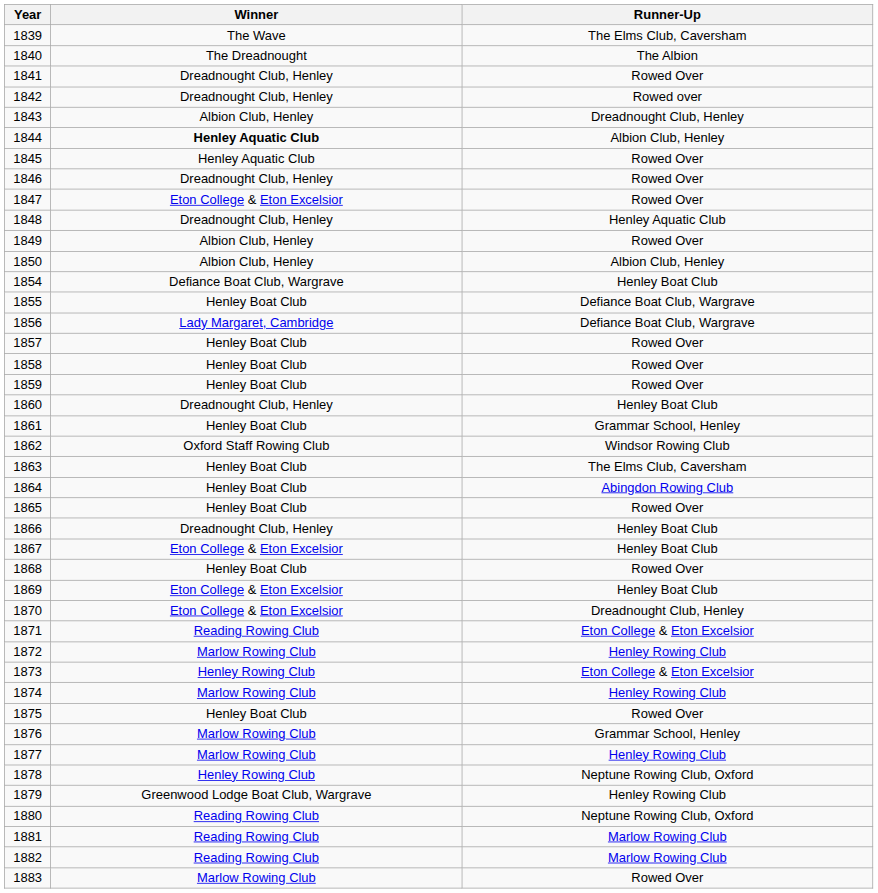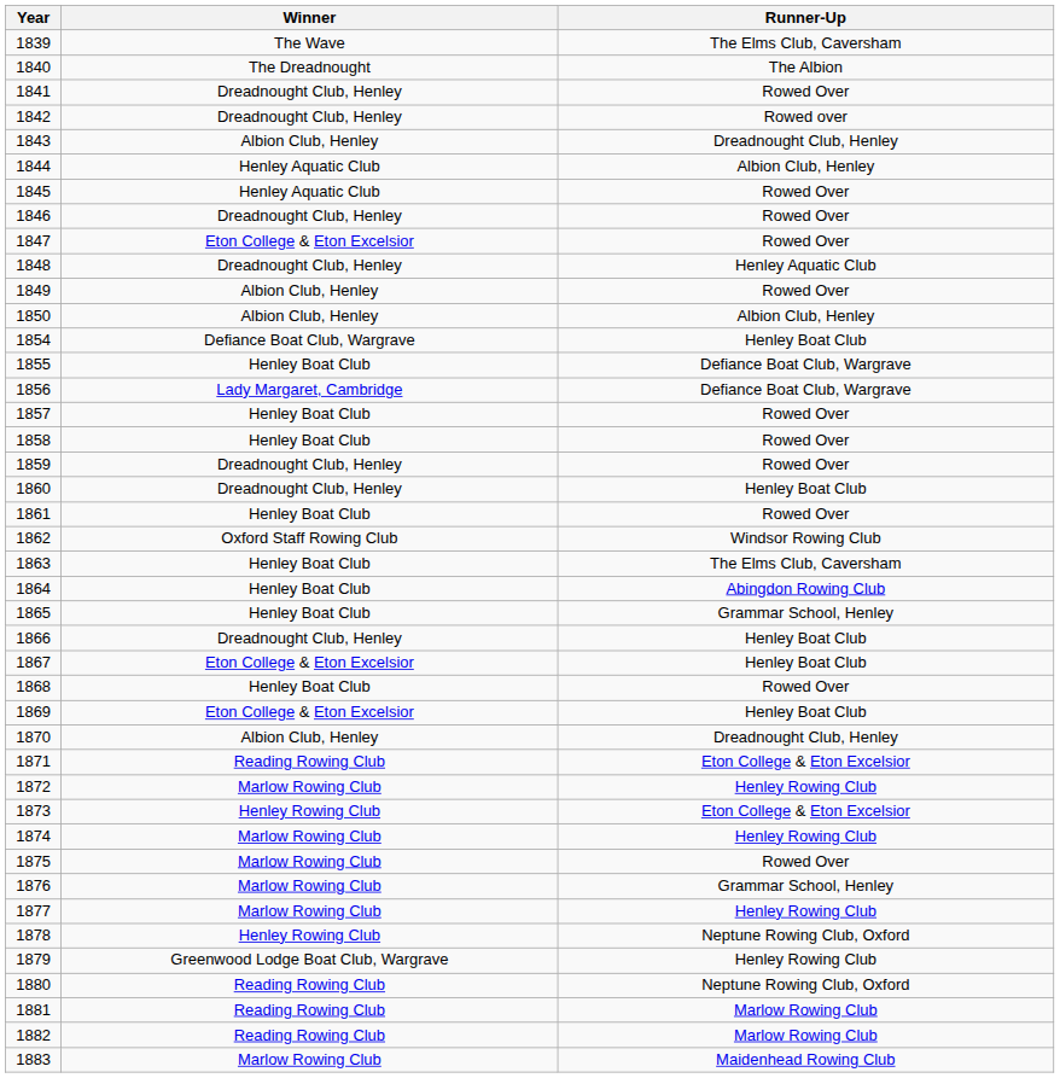 <table class="wikitable" style="text-align:center">
 <tr>
 <th width=50>Year</th>
 <th width=500>Winner</th>
 <th width=500>Runner-Up</th>
 </tr>
 <tr>
 <td>1839</td>
 <td>The Wave</td>
 <td>The Elms Club, Caversham</td>
 </tr>
 <tr>
 <td>1840</td>
 <td>The Dreadnought</td>
 <td>The Albion</td>
 </tr>
 <tr>
 <td>1841</td>
 <td>Dreadnought Club, Henley</td>
 <td>Rowed Over</td>
 </tr>
 <tr>
 <td>1842</td>
 <td>Dreadnought Club, Henley</td>
 <td>Rowed over</td>
 </tr>
 <tr>
 <td>1843</td>
 <td>Albion Club, Henley</td>
 <td>Dreadnought Club, Henley</td>
 </tr>
 <tr>
 <td>1844</td>
-<td><strong>Henley Aquatic Club</strong></td>
+<td>Henley Aquatic Club</td>
 <td>Albion Club, Henley</td>
 </tr>
 <tr>
 <td>1845</td>
 <td>Henley Aquatic Club</td>
 <td>Rowed Over</td>
 </tr>
 <tr>
 <td>1846</td>
 <td>Dreadnought Club, Henley</td>
 <td>Rowed Over</td>
 </tr>
 <tr>
 <td>1847</td>
 <td><a href='#'>Eton College</a> & <a href='#'>Eton Excelsior</a></td>
 <td>Rowed Over</td>
 </tr>
 <tr>
 <td>1848</td>
 <td>Dreadnought Club, Henley</td>
 <td>Henley Aquatic Club</td>
 </tr>
 <tr>
 <td>1849</td>
 <td>Albion Club, Henley</td>
 <td>Rowed Over</td>
 </tr>
 <tr>
 <td>1850</td>
 <td>Albion Club, Henley</td>
 <td>Albion Club, Henley</td>
 </tr>
 <tr>
 <td>1854</td>
 <td>Defiance Boat Club, Wargrave</td>
 <td>Henley Boat Club</td>
 </tr>
 <tr>
 <td>1855</td>
 <td>Henley Boat Club</td>
 <td>Defiance Boat Club, Wargrave</td>
 </tr>
 <tr>
 <td>1856</td>
 <td><a href='#'>Lady Margaret, Cambridge</a></td>
 <td>Defiance Boat Club, Wargrave</td>
 </tr>
 <tr>
 <td>1857</td>
 <td>Henley Boat Club</td>
 <td>Rowed Over</td>
 </tr>
 <tr>
 <td>1858</td>
 <td>Henley Boat Club</td>
 <td>Rowed Over</td>
 </tr>
 <tr>
 <td>1859</td>
-<td>Henley Boat Club</td>
+<td>Dreadnought Club, Henley</td>
 <td>Rowed Over</td>
 </tr>
 <tr>
 <td>1860</td>
 <td>Dreadnought Club, Henley</td>
 <td>Henley Boat Club</td>
 </tr>
 <tr>
 <td>1861</td>
 <td>Henley Boat Club</td>
-<td>Grammar School, Henley</td>
+<td>Rowed Over</td>
 </tr>
 <tr>
 <td>1862</td>
 <td>Oxford Staff Rowing Club</td>
 <td>Windsor Rowing Club</td>
 </tr>
 <tr>
 <td>1863</td>
 <td>Henley Boat Club</td>
 <td>The Elms Club, Caversham</td>
 </tr>
 <tr>
 <td>1864</td>
 <td>Henley Boat Club</td>
 <td><a href='#'>Abingdon Rowing Club</a></td>
 </tr>
 <tr>
 <td>1865</td>
 <td>Henley Boat Club</td>
-<td>Rowed Over</td>
+<td>Grammar School, Henley</td>
 </tr>
 <tr>
 <td>1866</td>
 <td>Dreadnought Club, Henley</td>
 <td>Henley Boat Club</td>
 </tr>
 <tr>
 <td>1867</td>
 <td><a href='#'>Eton College</a> & <a href='#'>Eton Excelsior</a></td>
 <td>Henley Boat Club</td>
 </tr>
 <tr>
 <td>1868</td>
 <td>Henley Boat Club</td>
 <td>Rowed Over</td>
 </tr>
 <tr>
 <td>1869</td>
 <td><a href='#'>Eton College</a> & <a href='#'>Eton Excelsior</a></td>
 <td>Henley Boat Club</td>
 </tr>
 <tr>
 <td>1870</td>
-<td><a href='#'>Eton College</a> & <a href='#'>Eton Excelsior</a></td>
+<td>Albion Club, Henley</td>
 <td>Dreadnought Club, Henley</td>
 </tr>
 <tr>
 <td>1871</td>
 <td><a href='#'>Reading Rowing Club</a></td>
 <td><a href='#'>Eton College</a> & <a href='#'>Eton Excelsior</a></td>
 </tr>
 <tr>
 <td>1872</td>
 <td><a href='#'>Marlow Rowing Club</a></td>
 <td><a href='#'>Henley Rowing Club</a></td>
 </tr>
 <tr>
 <td>1873</td>
 <td><a href='#'>Henley Rowing Club</a></td>
 <td><a href='#'>Eton College</a> & <a href='#'>Eton Excelsior</a></td>
 </tr>
 <tr>
 <td>1874</td>
 <td><a href='#'>Marlow Rowing Club</a></td>
 <td><a href='#'>Henley Rowing Club</a></td>
 </tr>
 <tr>
 <td>1875</td>
-<td>Henley Boat Club</td>
+<td><a href='#'>Marlow Rowing Club</a></td>
 <td>Rowed Over</td>
 </tr>
 <tr>
 <td>1876</td>
 <td><a href='#'>Marlow Rowing Club</a></td>
 <td>Grammar School, Henley</td>
 </tr>
 <tr>
 <td>1877</td>
 <td><a href='#'>Marlow Rowing Club</a></td>
 <td><a href='#'>Henley Rowing Club</a></td>
 </tr>
 <tr>
 <td>1878</td>
 <td><a href='#'>Henley Rowing Club</a></td>
 <td>Neptune Rowing Club, Oxford</td>
 </tr>
 <tr>
 <td>1879</td>
 <td>Greenwood Lodge Boat Club, Wargrave</td>
 <td>Henley Rowing Club</td>
 </tr>
 <tr>
 <td>1880</td>
 <td><a href='#'>Reading Rowing Club</a></td>
 <td>Neptune Rowing Club, Oxford</td>
 </tr>
 <tr>
 <td>1881</td>
 <td><a href='#'>Reading Rowing Club</a></td>
 <td><a href='#'>Marlow Rowing Club</a></td>
 </tr>
 <tr>
 <td>1882</td>
 <td><a href='#'>Reading Rowing Club</a></td>
 <td><a href='#'>Marlow Rowing Club</a></td>
 </tr>
 <tr>
 <td>1883</td>
 <td><a href='#'>Marlow Rowing Club</a></td>
-<td>Rowed Over</td>
+<td><a href='#'>Maidenhead Rowing Club</a></td>
 </tr>
 </table>
